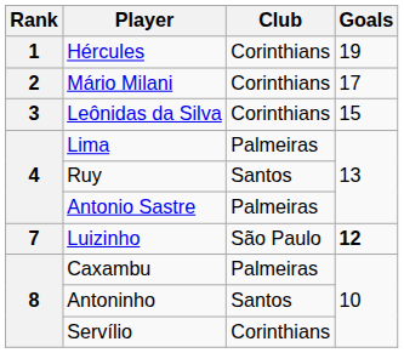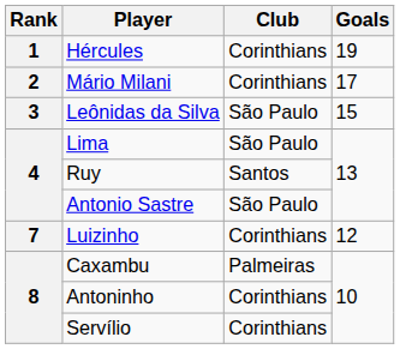 <table class="wikitable">
 <tr>
 <th>Rank</th>
 <th>Player</th>
 <th>Club</th>
 <th>Goals</th>
 </tr>
 <tr>
 <th>1</th>
 <td><a href='#'>Hércules</a></td>
 <td>Corinthians</td>
 <td>19</td>
 </tr>
 <tr>
 <th>2</th>
 <td><a href='#'>Mário Milani</a></td>
 <td>Corinthians</td>
 <td>17</td>
 </tr>
 <tr>
 <th>3</th>
 <td><a href='#'>Leônidas da Silva</a></td>
-<td>Corinthians</td>
+<td>São Paulo</td>
 <td>15</td>
 </tr>
 <tr>
 <th rowspan="3">4</th>
 <td><a href='#'>Lima</a></td>
-<td>Palmeiras</td>
+<td>São Paulo</td>
 <td rowspan="3">13</td>
 </tr>
 <tr>
 <td>Ruy</td>
 <td>Santos</td>
 </tr>
 <tr>
 <td><a href='#'>Antonio Sastre</a></td>
-<td>Palmeiras</td>
+<td>São Paulo</td>
 </tr>
 <tr>
 <th>7</th>
 <td><a href='#'>Luizinho</a></td>
-<td>São Paulo</td>
-<td><strong>12</strong></td>
+<td>Corinthians</td>
+<td>12</td>
 </tr>
 <tr>
 <th rowspan="3">8</th>
 <td>Caxambu</td>
 <td>Palmeiras</td>
 <td rowspan="3">10</td>
 </tr>
 <tr>
 <td>Antoninho</td>
-<td>Santos</td>
+<td>Corinthians</td>
 </tr>
 <tr>
 <td>Servílio</td>
 <td>Corinthians</td>
 </tr>
 </table>
